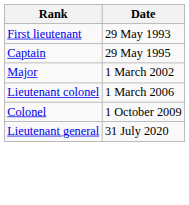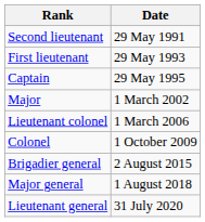 <table class="wikitable">
 <tr>
 <th>Rank</th>
 <th>Date</th>
+</tr>
+<tr>
+<td> <a href='#'>Second lieutenant</a></td>
+<td>29 May 1991</td>
 </tr>
 <tr>
 <td> <a href='#'>First lieutenant</a></td>
 <td>29 May 1993</td>
 </tr>
 <tr>
 <td> <a href='#'>Captain</a></td>
 <td>29 May 1995</td>
 </tr>
 <tr>
 <td> <a href='#'>Major</a></td>
 <td>1 March 2002</td>
 </tr>
 <tr>
 <td> <a href='#'>Lieutenant colonel</a></td>
 <td>1 March 2006</td>
 </tr>
 <tr>
 <td> <a href='#'>Colonel</a></td>
 <td>1 October 2009</td>
 </tr>
 <tr>
+<td> <a href='#'>Brigadier general</a></td>
+<td>2 August 2015</td>
+</tr>
+<tr>
+<td> <a href='#'>Major general</a></td>
+<td>1 August 2018</td>
+</tr>
+<tr>
 <td> <a href='#'>Lieutenant general</a></td>
 <td>31 July 2020</td>
 </tr>
 </table>
